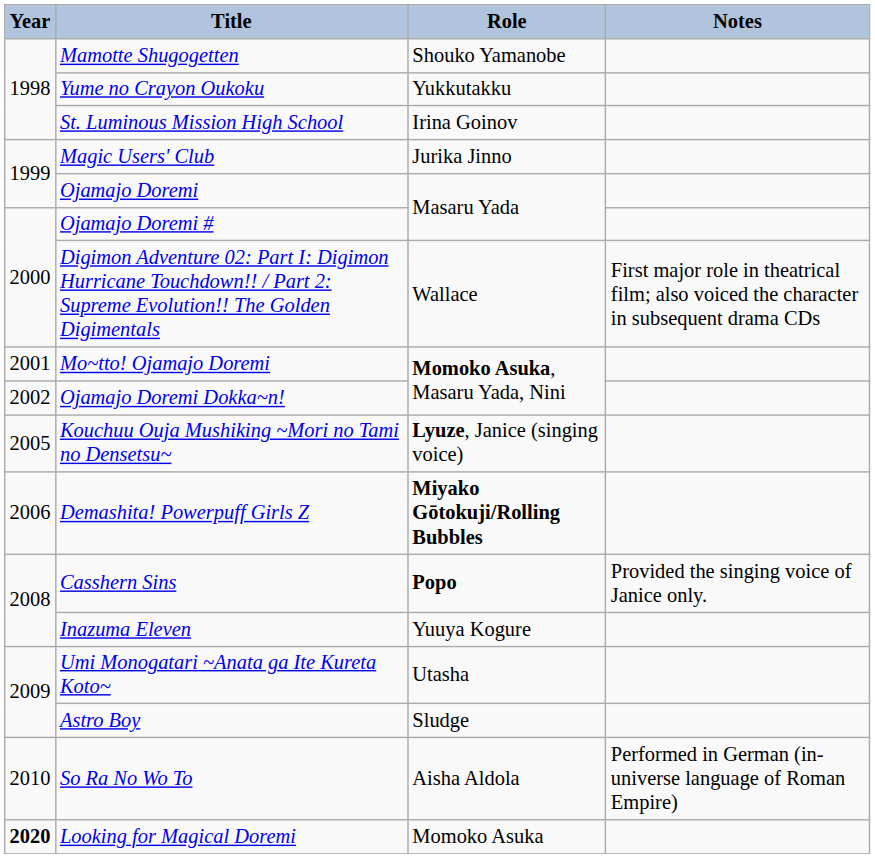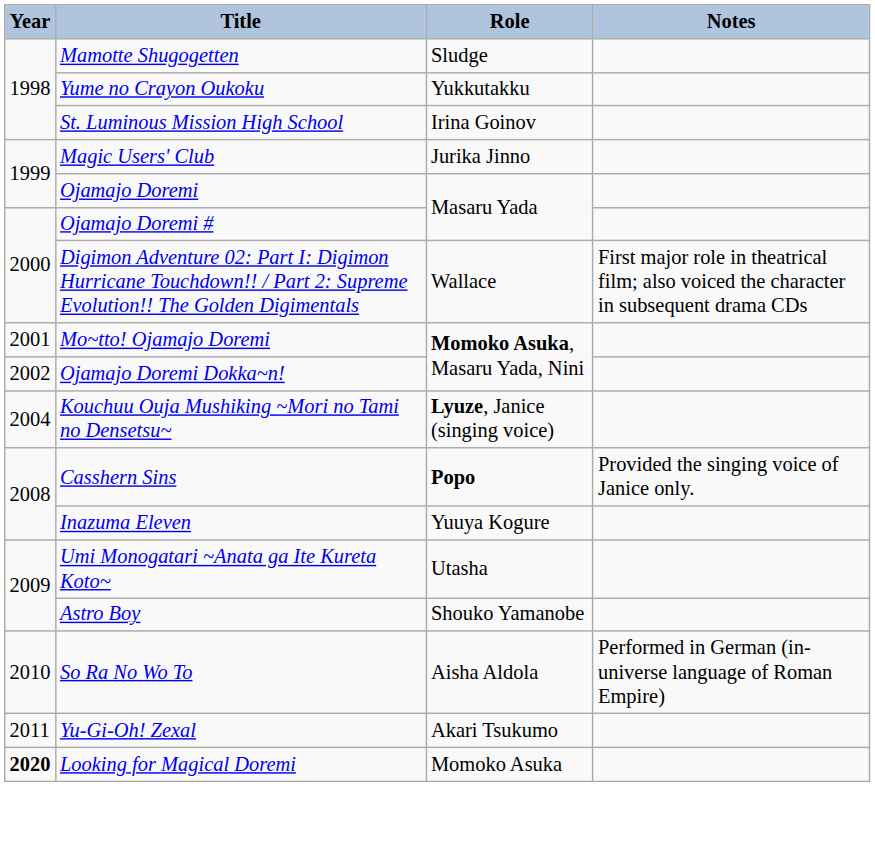 <table class="wikitable" style="font-size:90%;">
 <tr>
 <th style="background:#B0C4DE;">Year</th>
 <th style="background:#B0C4DE;">Title</th>
 <th style="background:#B0C4DE;">Role</th>
 <th style="background:#B0C4DE;">Notes</th>
 </tr>
 <tr>
 <td rowspan="3">1998</td>
 <td><em><a href='#'>Mamotte Shugogetten</a></em></td>
-<td>Shouko Yamanobe</td>
+<td>Sludge</td>
 <td></td>
 </tr>
 <tr>
 <td><em><a href='#'>Yume no Crayon Oukoku</a></em></td>
 <td>Yukkutakku</td>
 <td></td>
 </tr>
 <tr>
 <td><em><a href='#'>St. Luminous Mission High School</a></em></td>
 <td>Irina Goinov</td>
 <td></td>
 </tr>
 <tr>
 <td rowspan="2">1999</td>
 <td><em><a href='#'>Magic Users' Club</a></em></td>
 <td>Jurika Jinno</td>
 <td></td>
 </tr>
 <tr>
 <td><em><a href='#'>Ojamajo Doremi</a></em></td>
 <td rowspan="2">Masaru Yada</td>
 <td></td>
 </tr>
 <tr>
 <td rowspan="2">2000</td>
 <td><em><a href='#'>Ojamajo Doremi #</a></em></td>
 <td></td>
 </tr>
 <tr>
 <td><em><a href='#'>Digimon Adventure 02: Part I: Digimon Hurricane Touchdown!! / Part 2: Supreme Evolution!! The Golden Digimentals</a></em></td>
 <td>Wallace</td>
 <td>First major role in theatrical film; also voiced the character in subsequent drama CDs</td>
 </tr>
 <tr>
 <td>2001</td>
 <td><em><a href='#'>Mo~tto! Ojamajo Doremi</a></em></td>
 <td rowspan="2"><strong>Momoko Asuka</strong>, Masaru Yada, Nini</td>
 <td></td>
 </tr>
 <tr>
 <td>2002</td>
 <td><em><a href='#'>Ojamajo Doremi Dokka~n!</a></em></td>
 <td></td>
 </tr>
 <tr>
-<td>2005</td>
+<td>2004</td>
 <td><em><a href='#'>Kouchuu Ouja Mushiking ~Mori no Tami no Densetsu~</a></em></td>
 <td><strong>Lyuze</strong>, Janice (singing voice)</td>
-<td></td>
-</tr>
-<tr>
-<td>2006</td>
-<td><em><a href='#'>Demashita! Powerpuff Girls Z</a></em></td>
-<td><strong>Miyako Gōtokuji/Rolling Bubbles</strong></td>
 <td></td>
 </tr>
 <tr>
 <td rowspan="2">2008</td>
 <td><em><a href='#'>Casshern Sins</a></em></td>
 <td><strong>Popo</strong></td>
 <td>Provided the singing voice of Janice only.</td>
 </tr>
 <tr>
 <td><em><a href='#'>Inazuma Eleven</a></em></td>
 <td>Yuuya Kogure</td>
 <td></td>
 </tr>
 <tr>
 <td rowspan="2">2009</td>
 <td><em><a href='#'>Umi Monogatari ~Anata ga Ite Kureta Koto~</a></em></td>
 <td>Utasha</td>
 <td></td>
 </tr>
 <tr>
 <td><em><a href='#'>Astro Boy</a></em></td>
-<td>Sludge</td>
+<td>Shouko Yamanobe</td>
 <td></td>
 </tr>
 <tr>
 <td>2010</td>
 <td><em><a href='#'>So Ra No Wo To</a></em></td>
 <td>Aisha Aldola</td>
 <td>Performed in German (in-universe language of Roman Empire)</td>
 </tr>
 <tr>
+<td>2011</td>
+<td><em><a href='#'>Yu-Gi-Oh! Zexal</a></em></td>
+<td>Akari Tsukumo</td>
+<td></td>
+</tr>
+<tr>
 <td><strong>2020</strong></td>
 <td><em><a href='#'>Looking for Magical Doremi</a></em></td>
 <td>Momoko Asuka</td>
 <td></td>
 </tr>
 </table>
